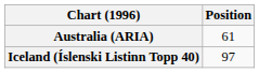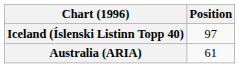 <table class="wikitable plainrowheaders sortable" style="text-align:center;">
 <tr>
 <th scope="col">Chart (1996)</th>
 <th scope="col">Position</th>
 </tr>
 <tr>
+<th scope="row">Iceland (Íslenski Listinn Topp 40)</th>
+<td align="center">97</td>
+</tr>
+<tr>
 <th scope="row">Australia (ARIA)</th>
 <td align="center">61</td>
 </tr>
-<tr>
-<th scope="row">Iceland (Íslenski Listinn Topp 40)</th>
-<td align="center">97</td>
-</tr>
 </table>
